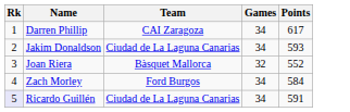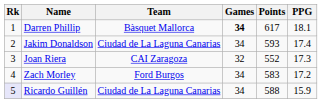 <table class="wikitable" style="text-align: center;">
 <tr>
 <th>Rk</th>
 <th>Name</th>
 <th>Team</th>
 <th>Games</th>
 <th>Points</th>
+<th width=40>PPG</th>
 </tr>
 <tr>
 <td>1</td>
 <td align="left"> <a href='#'>Darren Phillip</a></td>
-<td><a href='#'>CAI Zaragoza</a></td>
-<td>34</td>
+<td><a href='#'>Bàsquet Mallorca</a></td>
+<td><strong>34</strong></td>
 <td>617</td>
+<td>18.1</td>
 </tr>
 <tr>
 <td>2</td>
 <td align="left"> <a href='#'>Jakim Donaldson</a></td>
 <td><a href='#'>Ciudad de La Laguna Canarias</a></td>
 <td>34</td>
 <td>593</td>
+<td>17.4</td>
 </tr>
 <tr>
 <td>3</td>
 <td align="left"> <a href='#'>Joan Riera</a></td>
-<td><a href='#'>Bàsquet Mallorca</a></td>
+<td><a href='#'>CAI Zaragoza</a></td>
 <td>32</td>
 <td>552</td>
+<td>17.3</td>
 </tr>
 <tr>
 <td>4</td>
 <td align="left"> <a href='#'>Zach Morley</a></td>
 <td><a href='#'>Ford Burgos</a></td>
 <td>34</td>
-<td>584</td>
+<td>583</td>
+<td>17.2</td>
 </tr>
 <tr>
 <td style="background: lavender;">5</td>
 <td align="left"> <a href='#'>Ricardo Guillén</a></td>
 <td><a href='#'>Ciudad de La Laguna Canarias</a></td>
 <td>34</td>
-<td>591</td>
+<td>588</td>
+<td>15.9</td>
 </tr>
 </table>
